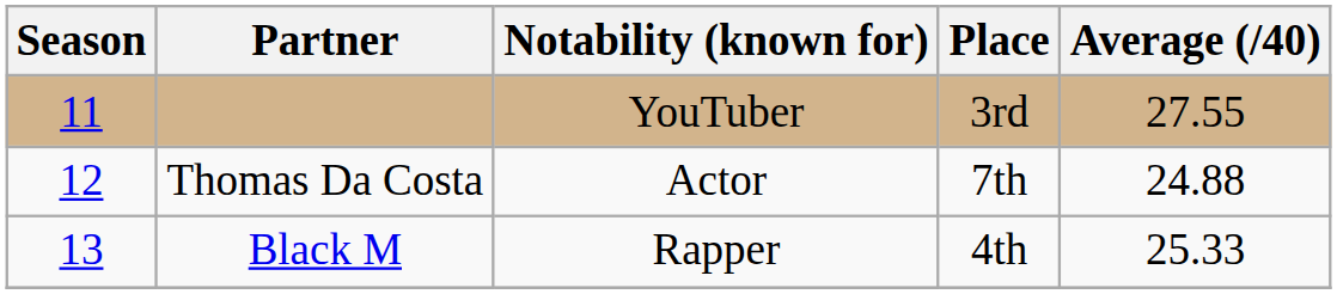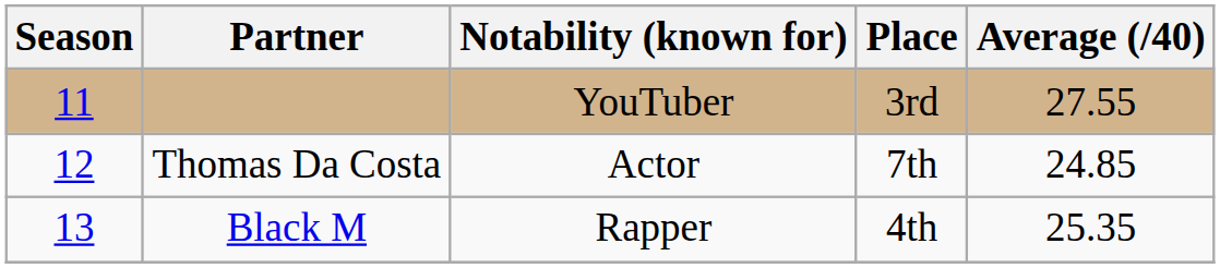 <table class="wikitable sortable" style="margin:auto; text-align:center;">
 <tr>
 <th>Season</th>
 <th>Partner</th>
 <th>Notability (known for)</th>
 <th>Place</th>
 <th>Average (/40)</th>
 </tr>
 <tr bgcolor="tan">
 <td><a href='#'>11</a></td>
 <td></td>
 <td>YouTuber</td>
 <td>3rd</td>
 <td>27.55</td>
 </tr>
 <tr>
 <td><a href='#'>12</a></td>
 <td>Thomas Da Costa</td>
 <td>Actor</td>
 <td>7th</td>
-<td>24.88</td>
+<td>24.85</td>
 </tr>
 <tr>
 <td><a href='#'>13</a></td>
 <td><a href='#'>Black M</a></td>
 <td>Rapper</td>
 <td>4th</td>
-<td>25.33</td>
+<td>25.35</td>
 </tr>
 <tr>
 </tr>
 </table>
